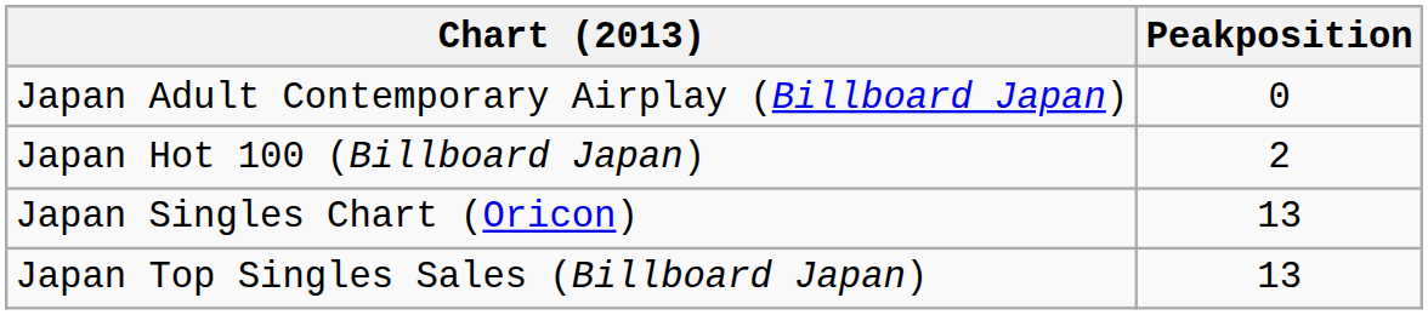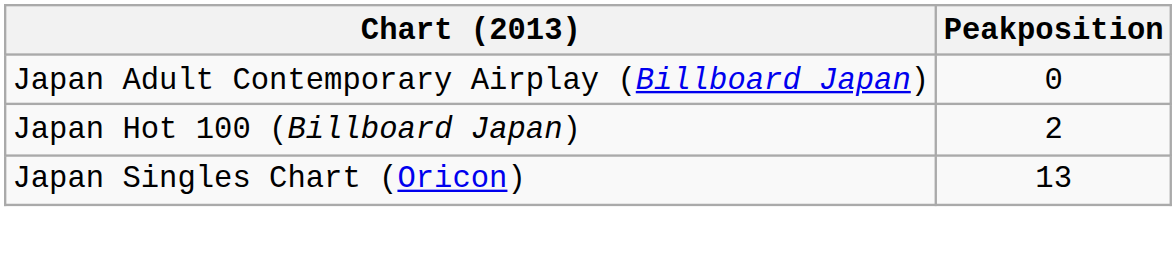 <table class="wikitable">
 <tr>
 <th>Chart (2013)</th>
 <th>Peakposition</th>
 </tr>
 <tr>
 <td>Japan Adult Contemporary Airplay (<em><a href='#'>Billboard Japan</a></em>)</td>
 <td align="center">0</td>
 </tr>
 <tr>
 <td>Japan Hot 100 (<em>Billboard Japan</em>)</td>
 <td align="center">2</td>
 </tr>
 <tr>
 <td>Japan Singles Chart (<a href='#'>Oricon</a>)</td>
 <td align="center">13</td>
 </tr>
-<tr>
-<td>Japan Top Singles Sales (<em>Billboard Japan</em>)</td>
-<td align="center">13</td>
-</tr>
 </table>
